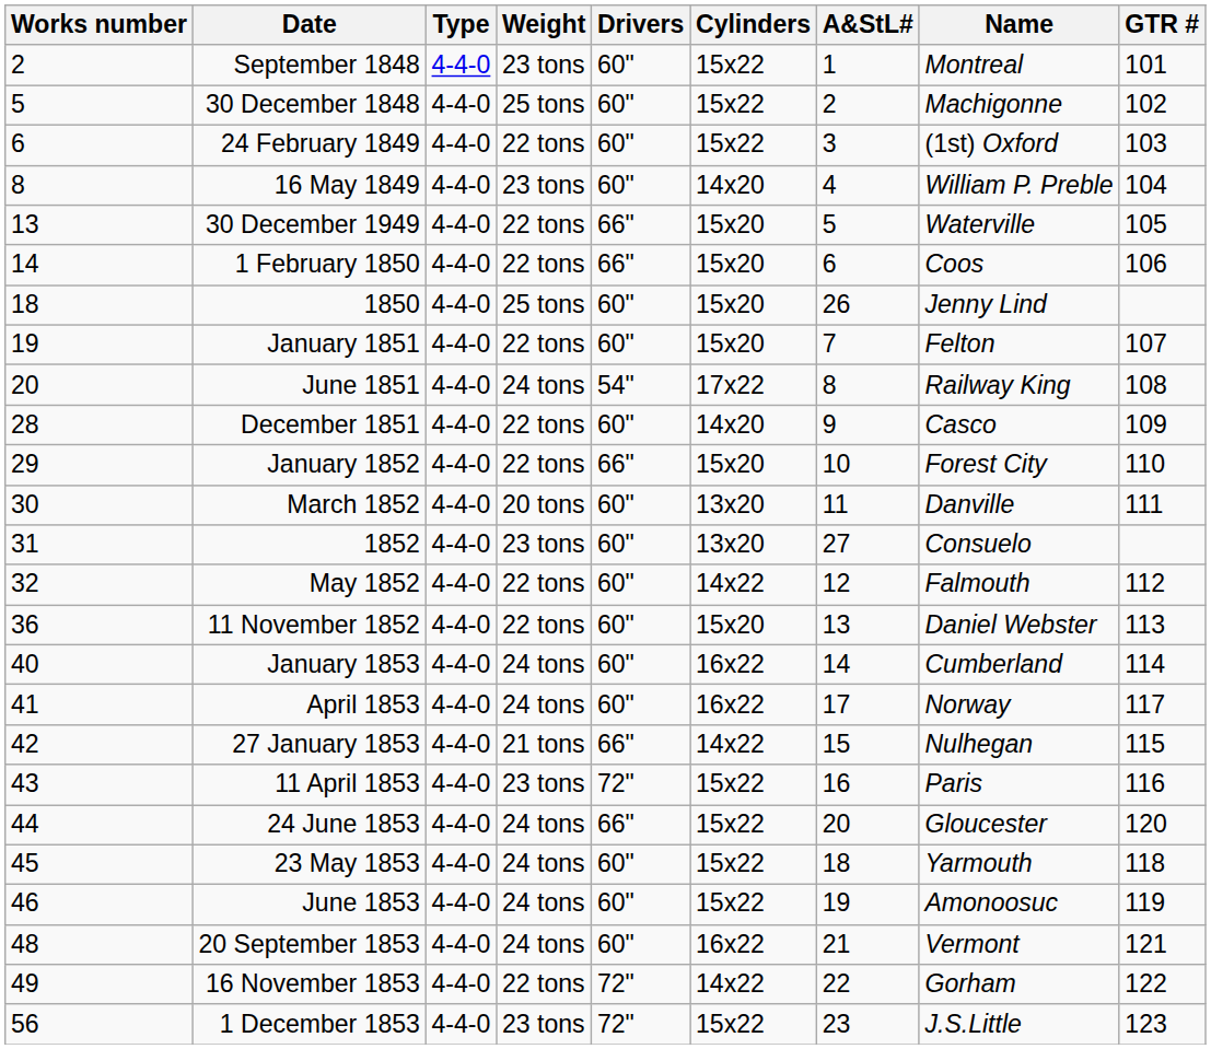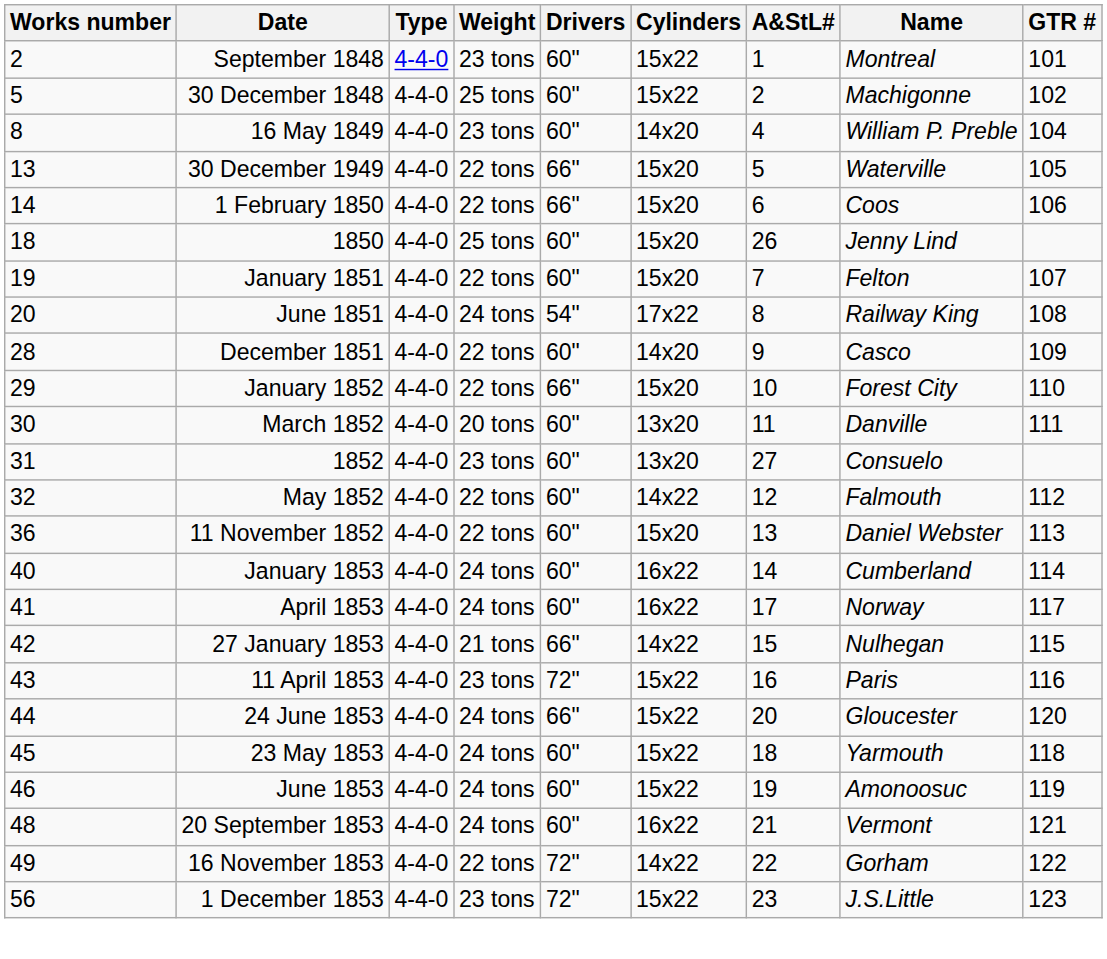 <table class="wikitable">
 <tr>
 <th>Works number</th>
 <th>Date</th>
 <th>Type</th>
 <th>Weight</th>
 <th>Drivers</th>
 <th>Cylinders</th>
 <th>A&StL#</th>
 <th>Name</th>
 <th>GTR #</th>
 </tr>
 <tr>
 <td>2</td>
 <td align="right">September 1848</td>
 <td><a href='#'>4-4-0</a></td>
 <td>23 tons</td>
 <td>60"</td>
 <td>15x22</td>
 <td>1</td>
 <td><em>Montreal</em></td>
 <td>101</td>
 </tr>
 <tr>
 <td>5</td>
 <td align="right">30 December 1848</td>
 <td>4-4-0</td>
 <td>25 tons</td>
 <td>60"</td>
 <td>15x22</td>
 <td>2</td>
 <td><em>Machigonne</em></td>
 <td>102</td>
-</tr>
-<tr>
-<td>6</td>
-<td align="right">24 February 1849</td>
-<td>4-4-0</td>
-<td>22 tons</td>
-<td>60"</td>
-<td>15x22</td>
-<td>3</td>
-<td>(1st) <em>Oxford</em></td>
-<td>103</td>
 </tr>
 <tr>
 <td>8</td>
 <td align="right">16 May 1849</td>
 <td>4-4-0</td>
 <td>23 tons</td>
 <td>60"</td>
 <td>14x20</td>
 <td>4</td>
 <td><em>William P. Preble</em></td>
 <td>104</td>
 </tr>
 <tr>
 <td>13</td>
 <td align="right">30 December 1949</td>
 <td>4-4-0</td>
 <td>22 tons</td>
 <td>66"</td>
 <td>15x20</td>
 <td>5</td>
 <td><em>Waterville</em></td>
 <td>105</td>
 </tr>
 <tr>
 <td>14</td>
 <td align="right">1 February 1850</td>
 <td>4-4-0</td>
 <td>22 tons</td>
 <td>66"</td>
 <td>15x20</td>
 <td>6</td>
 <td><em>Coos</em></td>
 <td>106</td>
 </tr>
 <tr>
 <td>18</td>
 <td align="right">1850</td>
 <td>4-4-0</td>
 <td>25 tons</td>
 <td>60"</td>
 <td>15x20</td>
 <td>26</td>
 <td><em>Jenny Lind</em></td>
 <td></td>
 </tr>
 <tr>
 <td>19</td>
 <td align="right">January 1851</td>
 <td>4-4-0</td>
 <td>22 tons</td>
 <td>60"</td>
 <td>15x20</td>
 <td>7</td>
 <td><em>Felton</em></td>
 <td>107</td>
 </tr>
 <tr>
 <td>20</td>
 <td align="right">June 1851</td>
 <td>4-4-0</td>
 <td>24 tons</td>
 <td>54"</td>
 <td>17x22</td>
 <td>8</td>
 <td><em>Railway King</em></td>
 <td>108</td>
 </tr>
 <tr>
 <td>28</td>
 <td align="right">December 1851</td>
 <td>4-4-0</td>
 <td>22 tons</td>
 <td>60"</td>
 <td>14x20</td>
 <td>9</td>
 <td><em>Casco</em></td>
 <td>109</td>
 </tr>
 <tr>
 <td>29</td>
 <td align="right">January 1852</td>
 <td>4-4-0</td>
 <td>22 tons</td>
 <td>66"</td>
 <td>15x20</td>
 <td>10</td>
 <td><em>Forest City</em></td>
 <td>110</td>
 </tr>
 <tr>
 <td>30</td>
 <td align="right">March 1852</td>
 <td>4-4-0</td>
 <td>20 tons</td>
 <td>60"</td>
 <td>13x20</td>
 <td>11</td>
 <td><em>Danville</em></td>
 <td>111</td>
 </tr>
 <tr>
 <td>31</td>
 <td align="right">1852</td>
 <td>4-4-0</td>
 <td>23 tons</td>
 <td>60"</td>
 <td>13x20</td>
 <td>27</td>
 <td><em>Consuelo</em></td>
 <td></td>
 </tr>
 <tr>
 <td>32</td>
 <td align="right">May 1852</td>
 <td>4-4-0</td>
 <td>22 tons</td>
 <td>60"</td>
 <td>14x22</td>
 <td>12</td>
 <td><em>Falmouth</em></td>
 <td>112</td>
 </tr>
 <tr>
 <td>36</td>
 <td align="right">11 November 1852</td>
 <td>4-4-0</td>
 <td>22 tons</td>
 <td>60"</td>
 <td>15x20</td>
 <td>13</td>
 <td><em>Daniel Webster</em></td>
 <td>113</td>
 </tr>
 <tr>
 <td>40</td>
 <td align="right">January 1853</td>
 <td>4-4-0</td>
 <td>24 tons</td>
 <td>60"</td>
 <td>16x22</td>
 <td>14</td>
 <td><em>Cumberland</em></td>
 <td>114</td>
 </tr>
 <tr>
 <td>41</td>
 <td align="right">April 1853</td>
 <td>4-4-0</td>
 <td>24 tons</td>
 <td>60"</td>
 <td>16x22</td>
 <td>17</td>
 <td><em>Norway</em></td>
 <td>117</td>
 </tr>
 <tr>
 <td>42</td>
 <td align="right">27 January 1853</td>
 <td>4-4-0</td>
 <td>21 tons</td>
 <td>66"</td>
 <td>14x22</td>
 <td>15</td>
 <td><em>Nulhegan</em></td>
 <td>115</td>
 </tr>
 <tr>
 <td>43</td>
 <td align="right">11 April 1853</td>
 <td>4-4-0</td>
 <td>23 tons</td>
 <td>72"</td>
 <td>15x22</td>
 <td>16</td>
 <td><em>Paris</em></td>
 <td>116</td>
 </tr>
 <tr>
 <td>44</td>
 <td align="right">24 June 1853</td>
 <td>4-4-0</td>
 <td>24 tons</td>
 <td>66"</td>
 <td>15x22</td>
 <td>20</td>
 <td><em>Gloucester</em></td>
 <td>120</td>
 </tr>
 <tr>
 <td>45</td>
 <td align="right">23 May 1853</td>
 <td>4-4-0</td>
 <td>24 tons</td>
 <td>60"</td>
 <td>15x22</td>
 <td>18</td>
 <td><em>Yarmouth</em></td>
 <td>118</td>
 </tr>
 <tr>
 <td>46</td>
 <td align="right">June 1853</td>
 <td>4-4-0</td>
 <td>24 tons</td>
 <td>60"</td>
 <td>15x22</td>
 <td>19</td>
 <td><em>Amonoosuc</em></td>
 <td>119</td>
 </tr>
 <tr>
 <td>48</td>
 <td align="right">20 September 1853</td>
 <td>4-4-0</td>
 <td>24 tons</td>
 <td>60"</td>
 <td>16x22</td>
 <td>21</td>
 <td><em>Vermont</em></td>
 <td>121</td>
 </tr>
 <tr>
 <td>49</td>
 <td align="right">16 November 1853</td>
 <td>4-4-0</td>
 <td>22 tons</td>
 <td>72"</td>
 <td>14x22</td>
 <td>22</td>
 <td><em>Gorham</em></td>
 <td>122</td>
 </tr>
 <tr>
 <td>56</td>
 <td align="right">1 December 1853</td>
 <td>4-4-0</td>
 <td>23 tons</td>
 <td>72"</td>
 <td>15x22</td>
 <td>23</td>
 <td><em>J.S.Little</em></td>
 <td>123</td>
 </tr>
 </table>
